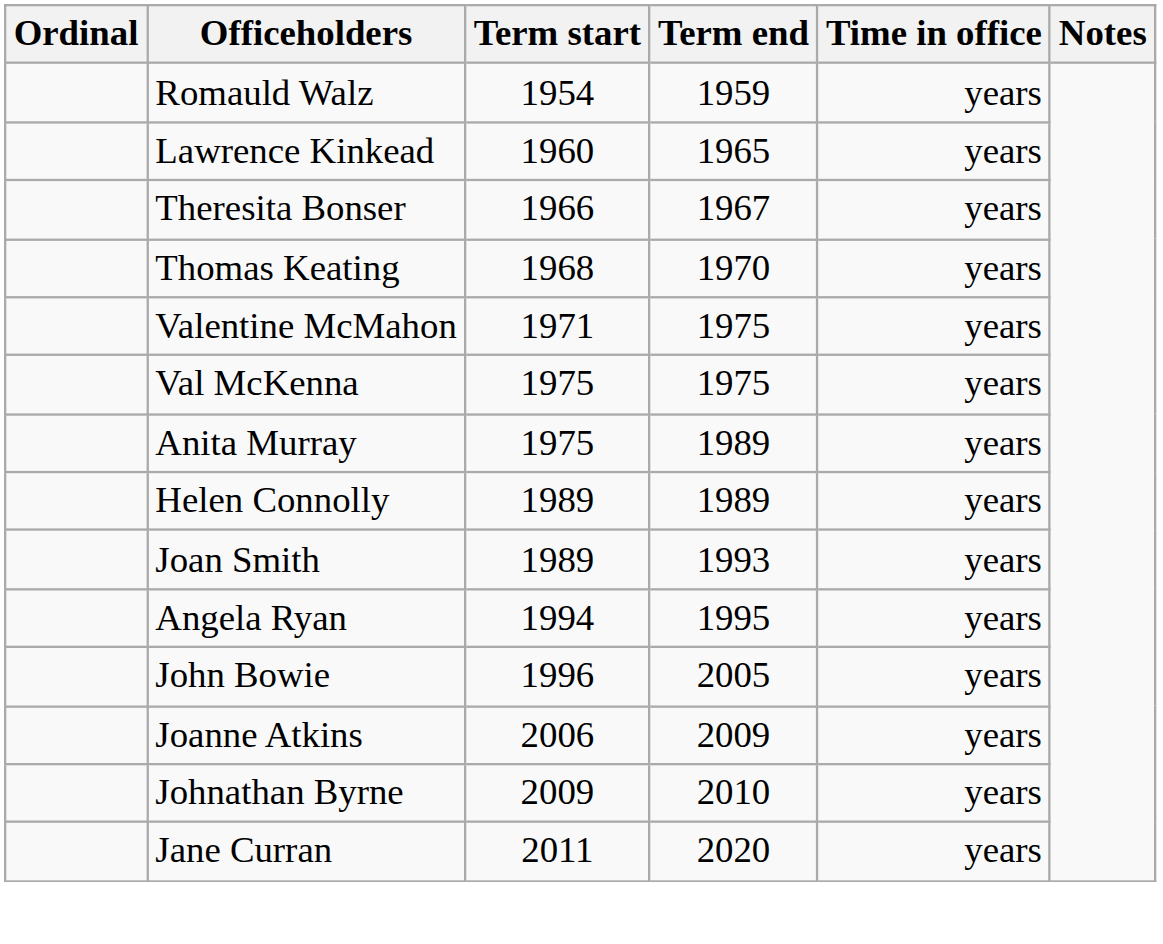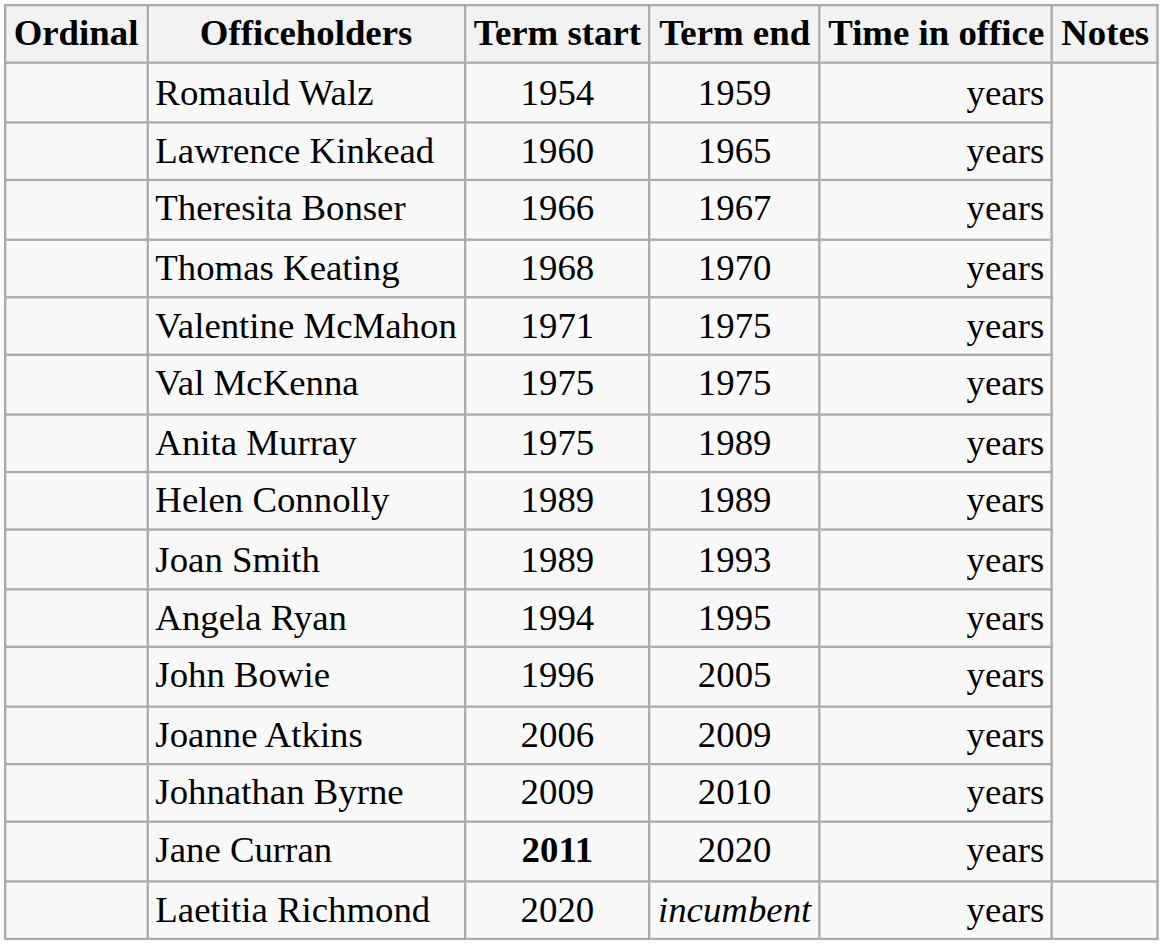 <table class="wikitable sortable">
 <tr>
 <th>Ordinal</th>
 <th>Officeholders</th>
 <th>Term start</th>
 <th>Term end</th>
 <th>Time in office</th>
 <th>Notes</th>
 </tr>
 <tr>
 <td align=center></td>
 <td>Romauld Walz</td>
 <td align=center>1954</td>
 <td align=center>1959</td>
 <td align=right> years</td>
 <td rowspan=14></td>
 </tr>
 <tr>
 <td align=center></td>
 <td>Lawrence Kinkead</td>
 <td align=center>1960</td>
 <td align=center>1965</td>
 <td align=right> years</td>
 </tr>
 <tr>
 <td align=center></td>
 <td>Theresita Bonser</td>
 <td align=center>1966</td>
 <td align=center>1967</td>
 <td align=right> years</td>
 </tr>
 <tr>
 <td align=center></td>
 <td>Thomas Keating</td>
 <td align=center>1968</td>
 <td align=center>1970</td>
 <td align=right> years</td>
 </tr>
 <tr>
 <td align=center></td>
 <td>Valentine McMahon</td>
 <td align=center>1971</td>
 <td align=center>1975</td>
 <td align=right> years</td>
 </tr>
 <tr>
 <td align=center></td>
 <td>Val McKenna</td>
 <td align=center>1975</td>
 <td align=center>1975</td>
 <td align=right> years</td>
 </tr>
 <tr>
 <td align=center></td>
 <td>Anita Murray</td>
 <td align=center>1975</td>
 <td align=center>1989</td>
 <td align=right> years</td>
 </tr>
 <tr>
 <td align=center></td>
 <td>Helen Connolly</td>
 <td align=center>1989</td>
 <td align=center>1989</td>
 <td align=right> years</td>
 </tr>
 <tr>
 <td align=center></td>
 <td>Joan Smith</td>
 <td align=center>1989</td>
 <td align=center>1993</td>
 <td align=right> years</td>
 </tr>
 <tr>
 <td align=center></td>
 <td>Angela Ryan</td>
 <td align=center>1994</td>
 <td align=center>1995</td>
 <td align=right> years</td>
 </tr>
 <tr>
 <td align=center></td>
 <td>John Bowie</td>
 <td align=center>1996</td>
 <td align=center>2005</td>
 <td align=right> years</td>
 </tr>
 <tr>
 <td align=center></td>
 <td>Joanne Atkins</td>
 <td align=center>2006</td>
 <td align=center>2009</td>
 <td align=right> years</td>
 </tr>
 <tr>
 <td align=center></td>
 <td>Johnathan Byrne</td>
 <td align=center>2009</td>
 <td align=center>2010</td>
 <td align=right> years</td>
 </tr>
 <tr>
 <td align=center></td>
 <td>Jane Curran</td>
-<td align=center>2011</td>
+<td align=center><strong>2011</strong></td>
 <td align=center>2020</td>
 <td align=right> years</td>
 </tr>
+<tr>
+<td align=center></td>
+<td>Laetitia Richmond</td>
+<td align=center>2020</td>
+<td align=center><em>incumbent</em></td>
+<td align=right> years</td>
+<td></td>
+</tr>
 </table>
